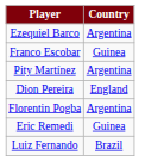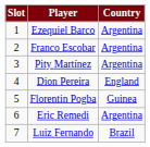 <table class="wikitable" style="text-align:center; margin-left:1em; font-size:85%">
 <tr>
+<th style="background:#80000a; color:#fff; text-align:center;">Slot</th>
 <th style="background:#80000a; color:#fff; text-align:center;">Player</th>
 <th style="background:#80000a; color:#fff; text-align:center;">Country</th>
 </tr>
 <tr>
+<td>1</td>
 <td><a href='#'>Ezequiel Barco</a></td>
 <td> <a href='#'>Argentina</a></td>
 </tr>
 <tr>
+<td>2</td>
 <td><a href='#'>Franco Escobar</a></td>
-<td> <a href='#'>Guinea</a></td>
+<td> <a href='#'>Argentina</a></td>
 </tr>
 <tr>
+<td>3</td>
 <td><a href='#'>Pity Martínez</a></td>
 <td> <a href='#'>Argentina</a></td>
 </tr>
 <tr>
+<td>4</td>
 <td><a href='#'>Dion Pereira</a></td>
 <td> <a href='#'>England</a></td>
 </tr>
 <tr>
+<td>5</td>
 <td><a href='#'>Florentin Pogba</a></td>
+<td> <a href='#'>Guinea</a></td>
+</tr>
+<tr>
+<td>6</td>
+<td><a href='#'>Eric Remedi</a></td>
 <td> <a href='#'>Argentina</a></td>
 </tr>
 <tr>
-<td><a href='#'>Eric Remedi</a></td>
-<td> <a href='#'>Guinea</a></td>
-</tr>
-<tr>
+<td>7</td>
 <td><a href='#'>Luiz Fernando</a></td>
 <td> <a href='#'>Brazil</a></td>
 </tr>
 </table>
